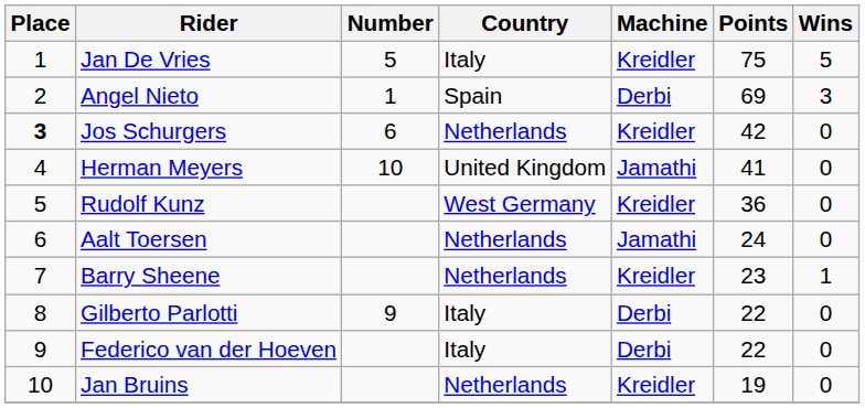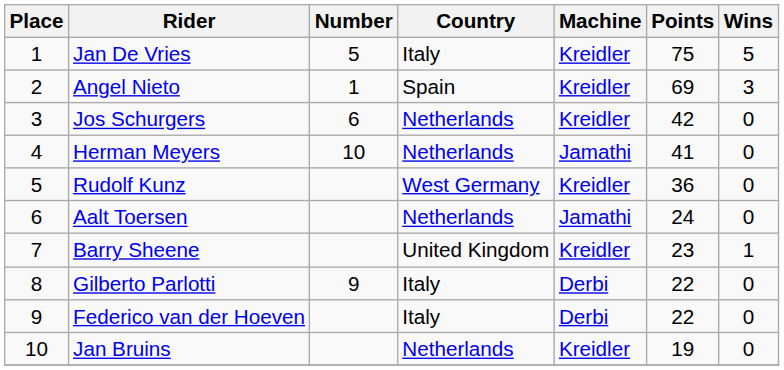 <table class="wikitable" style="font-size: 95%;">
 <tr>
 <th>Place</th>
 <th>Rider</th>
 <th>Number</th>
 <th>Country</th>
 <th>Machine</th>
 <th>Points</th>
 <th>Wins</th>
 </tr>
 <tr>
 <td align=center>1</td>
 <td> <a href='#'>Jan De Vries</a></td>
 <td align=center>5</td>
 <td>Italy</td>
 <td><a href='#'>Kreidler</a></td>
 <td align=center>75</td>
 <td align=center>5</td>
 </tr>
 <tr>
 <td align=center>2</td>
 <td> <a href='#'>Angel Nieto</a></td>
 <td align=center>1</td>
 <td>Spain</td>
-<td><a href='#'>Derbi</a></td>
+<td><a href='#'>Kreidler</a></td>
 <td align=center>69</td>
 <td align=center>3</td>
 </tr>
 <tr>
-<td align=center><strong>3</strong></td>
+<td align=center>3</td>
 <td> <a href='#'>Jos Schurgers</a></td>
 <td align=center>6</td>
 <td><a href='#'>Netherlands</a></td>
 <td><a href='#'>Kreidler</a></td>
 <td align=center>42</td>
 <td align=center>0</td>
 </tr>
 <tr>
 <td align=center>4</td>
 <td> <a href='#'>Herman Meyers</a></td>
 <td align=center>10</td>
-<td>United Kingdom</td>
+<td><a href='#'>Netherlands</a></td>
 <td><a href='#'>Jamathi</a></td>
 <td align=center>41</td>
 <td align=center>0</td>
 </tr>
 <tr>
 <td align=center>5</td>
 <td> <a href='#'>Rudolf Kunz</a></td>
 <td></td>
 <td><a href='#'>West Germany</a></td>
 <td><a href='#'>Kreidler</a></td>
 <td align=center>36</td>
 <td align=center>0</td>
 </tr>
 <tr>
 <td align=center>6</td>
 <td> <a href='#'>Aalt Toersen</a></td>
 <td></td>
 <td><a href='#'>Netherlands</a></td>
 <td><a href='#'>Jamathi</a></td>
 <td align=center>24</td>
 <td align=center>0</td>
 </tr>
 <tr>
 <td align=center>7</td>
 <td> <a href='#'>Barry Sheene</a></td>
 <td></td>
-<td><a href='#'>Netherlands</a></td>
+<td>United Kingdom</td>
 <td><a href='#'>Kreidler</a></td>
 <td align=center>23</td>
 <td align=center>1</td>
 </tr>
 <tr>
 <td align=center>8</td>
 <td> <a href='#'>Gilberto Parlotti</a></td>
 <td align=center>9</td>
 <td>Italy</td>
 <td><a href='#'>Derbi</a></td>
 <td align=center>22</td>
 <td align=center>0</td>
 </tr>
 <tr>
 <td align=center>9</td>
 <td> <a href='#'>Federico van der Hoeven</a></td>
 <td></td>
 <td>Italy</td>
 <td><a href='#'>Derbi</a></td>
 <td align=center>22</td>
 <td align=center>0</td>
 </tr>
 <tr>
 <td align=center>10</td>
 <td> <a href='#'>Jan Bruins</a></td>
 <td></td>
 <td><a href='#'>Netherlands</a></td>
 <td><a href='#'>Kreidler</a></td>
 <td align=center>19</td>
 <td align=center>0</td>
 </tr>
 <tr>
 </tr>
 </table>
